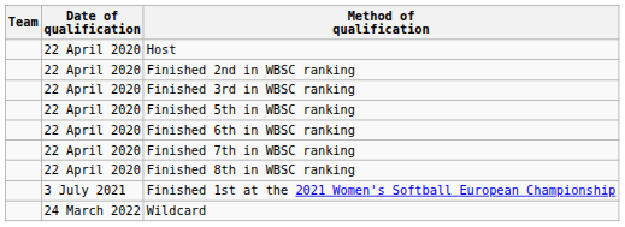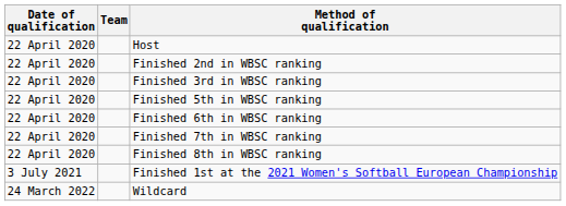 <table class="wikitable sortable" style="text-align: left;">
 <tr>
+<th>Date of<br>qualification</th>
 <th>Team</th>
-<th>Date of<br>qualification</th>
 <th>Method of<br>qualification</th>
 </tr>
 <tr>
+<td data-sort-value="1">22 April 2020</td>
 <td></td>
-<td data-sort-value="1">22 April 2020</td>
 <td>Host</td>
 </tr>
 <tr>
+<td data-sort-value="2">22 April 2020</td>
 <td></td>
-<td data-sort-value="2">22 April 2020</td>
 <td>Finished 2nd in WBSC ranking</td>
 </tr>
 <tr>
+<td data-sort-value="3">22 April 2020</td>
 <td></td>
-<td data-sort-value="3">22 April 2020</td>
 <td>Finished 3rd in WBSC ranking</td>
 </tr>
 <tr>
+<td data-sort-value="4">22 April 2020</td>
 <td></td>
-<td data-sort-value="4">22 April 2020</td>
 <td>Finished 5th in WBSC ranking</td>
 </tr>
 <tr>
+<td data-sort-value="5">22 April 2020</td>
 <td></td>
-<td data-sort-value="5">22 April 2020</td>
 <td>Finished 6th in WBSC ranking</td>
 </tr>
 <tr>
+<td data-sort-value="6">22 April 2020</td>
 <td><s></s></td>
-<td data-sort-value="6">22 April 2020</td>
 <td>Finished 7th in WBSC ranking</td>
 </tr>
 <tr>
+<td data-sort-value="7">22 April 2020</td>
 <td></td>
-<td data-sort-value="7">22 April 2020</td>
 <td>Finished 8th in WBSC ranking</td>
 </tr>
 <tr>
+<td data-sort-value="8">3 July 2021</td>
 <td></td>
-<td data-sort-value="8">3 July 2021</td>
 <td>Finished 1st at the <a href='#'>2021 Women's Softball European Championship</a></td>
 </tr>
 <tr>
+<td data-sort-value="8">24 March 2022</td>
 <td></td>
-<td data-sort-value="8">24 March 2022</td>
 <td>Wildcard</td>
 </tr>
 </table>
